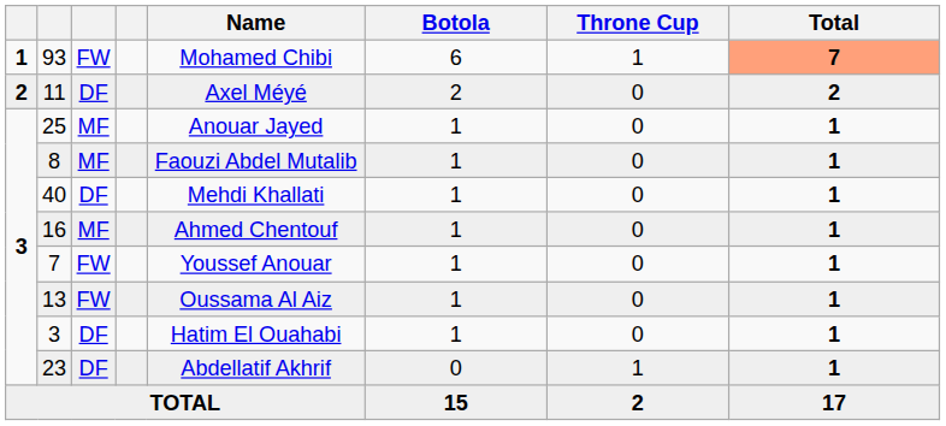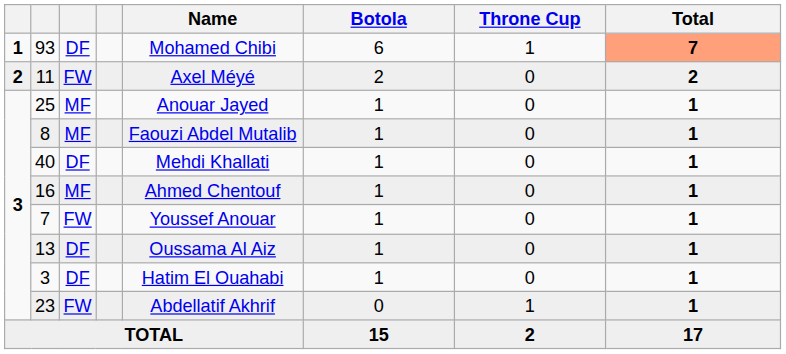 <table class="wikitable sortable" style="font-size: 95%; text-align: center">
 <tr>
 <th width=15></th>
 <th width=15></th>
 <th width=15></th>
 <th width=15></th>
 <th width=145>Name</th>
 <th width=120><a href='#'>Botola</a></th>
 <th width=120><a href='#'>Throne Cup</a></th>
 <th width=140>Total</th>
 </tr>
 <tr>
 <td><strong>1</strong></td>
 <td>93</td>
-<td><a href='#'>FW</a></td>
+<td><a href='#'>DF</a></td>
 <td></td>
 <td><a href='#'>Mohamed Chibi</a></td>
 <td>6 </td>
 <td>1 </td>
 <td style="background: lightsalmon;"><strong>7</strong> </td>
 </tr>
 <tr bgcolor="#EFEFEF">
 <td><strong>2</strong></td>
 <td>11</td>
-<td><a href='#'>DF</a></td>
+<td><a href='#'>FW</a></td>
 <td></td>
 <td><a href='#'>Axel Méyé</a></td>
 <td>2 </td>
 <td>0 </td>
 <td><strong>2</strong> </td>
 </tr>
 <tr>
 <td rowspan=8><strong>3</strong></td>
 <td>25</td>
 <td><a href='#'>MF</a></td>
 <td></td>
 <td><a href='#'>Anouar Jayed</a></td>
 <td>1 </td>
 <td>0 </td>
 <td><strong>1</strong> </td>
 </tr>
 <tr bgcolor="#EFEFEF">
 <td>8</td>
 <td><a href='#'>MF</a></td>
 <td></td>
 <td><a href='#'>Faouzi Abdel Mutalib</a></td>
 <td>1 </td>
 <td>0 </td>
 <td><strong>1</strong> </td>
 </tr>
 <tr>
 <td>40</td>
 <td><a href='#'>DF</a></td>
 <td></td>
 <td><a href='#'>Mehdi Khallati</a></td>
 <td>1 </td>
 <td>0 </td>
 <td><strong>1</strong> </td>
 </tr>
 <tr bgcolor="#EFEFEF">
 <td>16</td>
 <td><a href='#'>MF</a></td>
 <td></td>
 <td><a href='#'>Ahmed Chentouf</a></td>
 <td>1 </td>
 <td>0 </td>
 <td><strong>1</strong> </td>
 </tr>
 <tr>
 <td>7</td>
 <td><a href='#'>FW</a></td>
 <td></td>
 <td><a href='#'>Youssef Anouar</a></td>
 <td>1 </td>
 <td>0 </td>
 <td><strong>1</strong> </td>
 </tr>
 <tr bgcolor="#EFEFEF">
 <td>13</td>
-<td><a href='#'>FW</a></td>
+<td><a href='#'>DF</a></td>
 <td></td>
 <td><a href='#'>Oussama Al Aiz</a></td>
 <td>1 </td>
 <td>0 </td>
 <td><strong>1</strong> </td>
 </tr>
 <tr>
 <td>3</td>
 <td><a href='#'>DF</a></td>
 <td></td>
 <td><a href='#'>Hatim El Ouahabi</a></td>
 <td>1 </td>
 <td>0 </td>
 <td><strong>1</strong> </td>
 </tr>
 <tr bgcolor="#EFEFEF">
 <td>23</td>
-<td><a href='#'>DF</a></td>
+<td><a href='#'>FW</a></td>
 <td></td>
 <td><a href='#'>Abdellatif Akhrif</a></td>
 <td>0 </td>
 <td>1 </td>
 <td><strong>1</strong> </td>
 </tr>
 <tr bgcolor="#EFEFEF" >
 <td colspan=5><strong>TOTAL</strong></td>
 <td><strong>15</strong> </td>
 <td><strong>2</strong> </td>
 <td><strong>17</strong> </td>
 </tr>
 </table>
